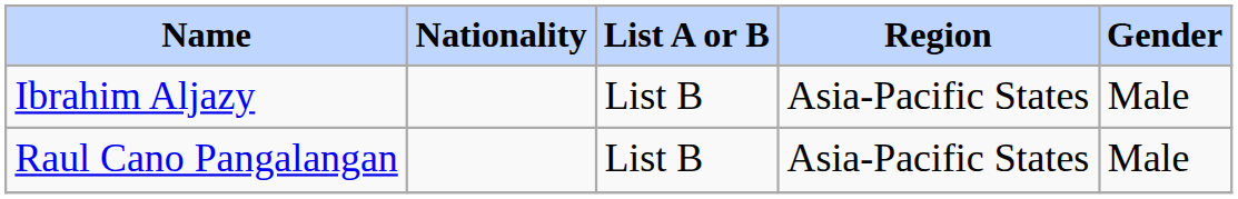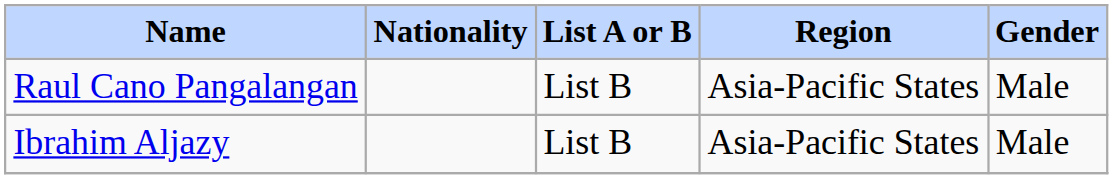 <table class="wikitable">
 <tr bgcolor=#BFD7FF align="center" style="font-size:90%;">
 <td><strong>Name</strong></td>
 <td><strong>Nationality</strong></td>
 <td><strong>List A or B</strong></td>
 <td><strong>Region</strong></td>
 <td><strong>Gender</strong></td>
 </tr>
 <tr>
-<td><a href='#'>Ibrahim Aljazy</a></td>
+<td><a href='#'>Raul Cano Pangalangan</a></td>
 <td></td>
 <td>List B</td>
 <td>Asia-Pacific States</td>
 <td>Male</td>
 </tr>
 <tr>
-<td><a href='#'>Raul Cano Pangalangan</a></td>
+<td><a href='#'>Ibrahim Aljazy</a></td>
 <td></td>
 <td>List B</td>
 <td>Asia-Pacific States</td>
 <td>Male</td>
 </tr>
 <tr>
 </tr>
 </table>
